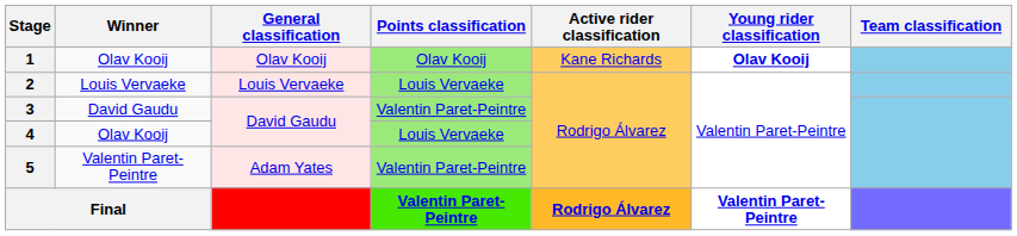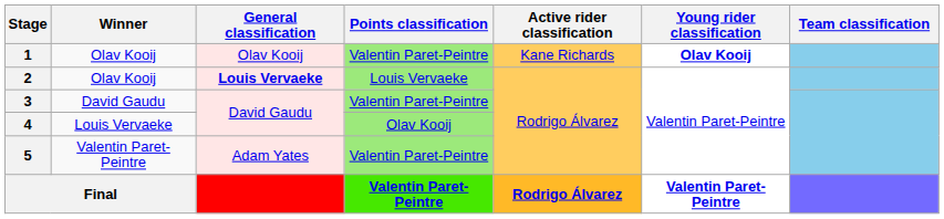 <table class="wikitable" style="text-align: center; font-size:smaller;">
 <tr style="background:#efefef;">
 <th style="width:1%;">Stage</th>
 <th style="width:16.5%;">Winner</th>
 <th style="width:16.5%;"><a href='#'>General classification</a><br></th>
 <th style="width:16.5%;"><a href='#'>Points classification</a><br></th>
 <th style="width:16.5%;">Active rider classification<br></th>
 <th style="width:16.5%;"><a href='#'>Young rider classification</a><br></th>
 <th style="width:16.5%;"><a href='#'>Team classification</a></th>
 </tr>
 <tr>
 <th>1</th>
 <td><a href='#'>Olav Kooij</a></td>
 <td style="background:#FFE6E6;"><a href='#'>Olav Kooij</a></td>
-<td style="background:#9CE97B;"><a href='#'>Olav Kooij</a></td>
+<td style="background:#9CE97B;"><a href='#'>Valentin Paret-Peintre</a></td>
 <td style="background:#FFCD5F;"><a href='#'>Kane Richards</a></td>
 <td style="background:white;"><strong><a href='#'>Olav Kooij</a></strong></td>
 <td style="background:skyblue;"></td>
 </tr>
 <tr>
 <th>2</th>
-<td><a href='#'>Louis Vervaeke</a></td>
-<td style="background:#FFE6E6;"><a href='#'>Louis Vervaeke</a></td>
+<td><a href='#'>Olav Kooij</a></td>
+<td style="background:#FFE6E6;"><strong><a href='#'>Louis Vervaeke</a></strong></td>
 <td style="background:#9CE97B;"><a href='#'>Louis Vervaeke</a></td>
 <td style="background:#FFCD5F;" rowspan="4"><a href='#'>Rodrigo Álvarez</a></td>
 <td style="background:white;" rowspan="4"><a href='#'>Valentin Paret-Peintre</a></td>
 <td style="background:skyblue;"></td>
 </tr>
 <tr>
 <th>3</th>
 <td><a href='#'>David Gaudu</a></td>
 <td style="background:#FFE6E6;" rowspan="2"><a href='#'>David Gaudu</a></td>
 <td style="background:#9CE97B;"><a href='#'>Valentin Paret-Peintre</a></td>
 <td style="background:skyblue;" rowspan="3"></td>
 </tr>
 <tr>
 <th>4</th>
-<td><a href='#'>Olav Kooij</a></td>
-<td style="background:#9CE97B;"><a href='#'>Louis Vervaeke</a></td>
+<td><a href='#'>Louis Vervaeke</a></td>
+<td style="background:#9CE97B;"><a href='#'>Olav Kooij</a></td>
 </tr>
 <tr>
 <th>5</th>
 <td><a href='#'>Valentin Paret-Peintre</a></td>
 <td style="background:#FFE6E6;"><a href='#'>Adam Yates</a></td>
 <td style="background:#9CE97B;"><a href='#'>Valentin Paret-Peintre</a></td>
 </tr>
 <tr>
 <th colspan="2">Final</th>
 <th style="background:red;"></th>
 <th style="background:#46E800;"><a href='#'>Valentin Paret-Peintre</a></th>
 <th style="background:#FFB927;"><a href='#'>Rodrigo Álvarez</a></th>
 <th style="background:white;"><a href='#'>Valentin Paret-Peintre</a></th>
 <th style="background:#736aff;"></th>
 </tr>
 </table>
